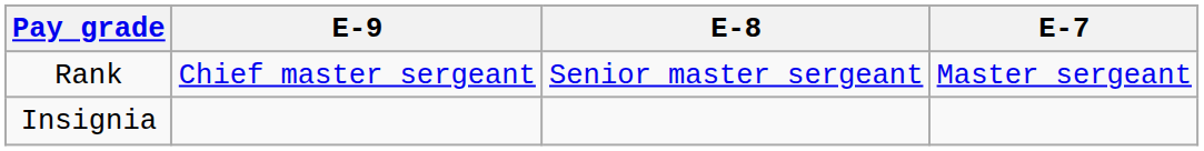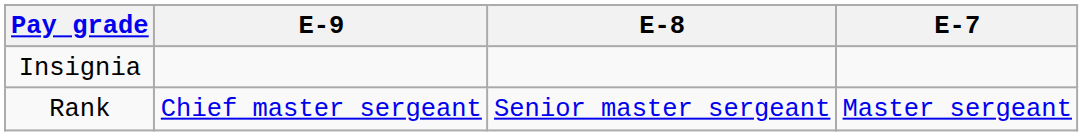 <table class="wikitable" style="text-align:center">
 <tr>
 <th><a href='#'>Pay grade</a></th>
 <th>E-9</th>
 <th>E-8</th>
 <th>E-7</th>
 </tr>
 <tr>
+<td>Insignia</td>
+<td></td>
+<td></td>
+<td></td>
+</tr>
+<tr>
 <td>Rank</td>
 <td><a href='#'>Chief master sergeant</a></td>
 <td><a href='#'>Senior master sergeant</a></td>
 <td><a href='#'>Master sergeant</a></td>
 </tr>
-<tr>
-<td>Insignia</td>
-<td></td>
-<td></td>
-<td></td>
-</tr>
 </table>
